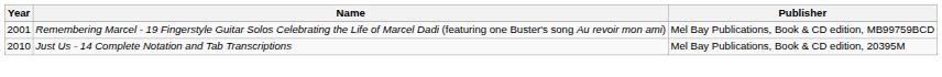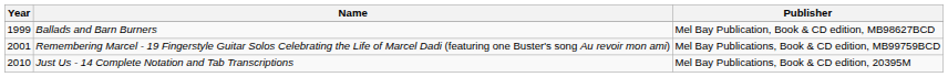 <table class="wikitable">
 <tr>
 <th>Year</th>
 <th>Name</th>
 <th>Publisher</th>
 </tr>
 <tr>
+</tr>
+<tr>
+<td>1999</td>
+<td><em>Ballads and Barn Burners</em></td>
+<td>Mel Bay Publication, Book & CD edition, MB98627BCD</td>
 </tr>
 <tr>
 <td>2001</td>
 <td><em>Remembering Marcel - 19 Fingerstyle Guitar Solos Celebrating the Life of Marcel Dadi</em> (featuring one Buster's song <em>Au revoir mon ami</em>)</td>
 <td>Mel Bay Publications, Book & CD edition, MB99759BCD</td>
 </tr>
 <tr>
 <td>2010</td>
 <td><em>Just Us - 14 Complete Notation and Tab Transcriptions</em></td>
 <td>Mel Bay Publications, Book & CD edition, 20395M</td>
 </tr>
 </table>
